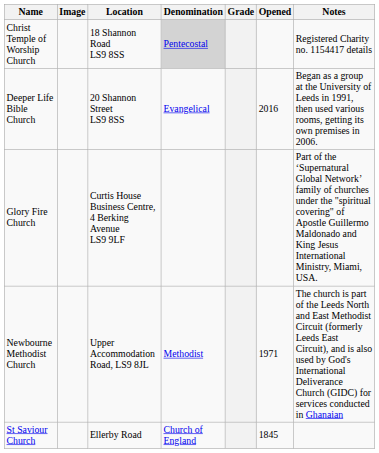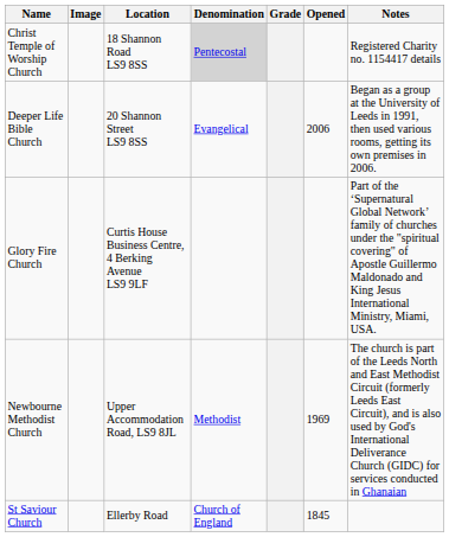 <table class="wikitable sortable">
 <tr>
 <th>Name</th>
 <th class="unsortable">Image</th>
 <th>Location</th>
 <th>Denomination</th>
 <th>Grade</th>
 <th>Opened</th>
 <th class="unsortable">Notes</th>
 </tr>
 <tr>
 <td>Christ Temple of Worship Church </td>
 <td></td>
 <td>18 Shannon Road<br>LS9 8SS</td>
 <td style="background: lightgrey;"><a href='#'>Pentecostal</a></td>
 <th></th>
 <td></td>
 <td>Registered Charity no. 1154417 details</td>
 </tr>
 <tr>
 <td>Deeper Life Bible Church</td>
 <td></td>
 <td>20 Shannon Street<br>LS9 8SS</td>
 <td><a href='#'>Evangelical</a></td>
 <th></th>
-<td>2016</td>
+<td>2006</td>
 <td>Began as a group at the University of Leeds in 1991, then used various rooms, getting its own premises in 2006.</td>
 </tr>
 <tr>
 <td>Glory Fire Church </td>
 <td></td>
 <td>Curtis House Business Centre, 4 Berking Avenue<br>LS9 9LF</td>
 <td></td>
 <th></th>
 <td></td>
 <td>Part of the ‘Supernatural Global Network’ family of churches under the "spiritual covering" of Apostle Guillermo Maldonado and King Jesus International Ministry, Miami, USA.</td>
 </tr>
 <tr>
 <td>Newbourne Methodist Church </td>
 <td></td>
 <td>Upper Accommodation Road, LS9 8JL</td>
 <td><a href='#'>Methodist</a></td>
 <th></th>
-<td>1971</td>
+<td>1969</td>
 <td>The church is part of the Leeds North and East Methodist Circuit (formerly Leeds East Circuit), and is also used by God's International Deliverance Church (GIDC) for services conducted in <a href='#'>Ghanaian</a></td>
 </tr>
 <tr>
 <td><a href='#'>St Saviour Church</a></td>
 <td></td>
 <td>Ellerby Road</td>
 <td><a href='#'>Church of England</a></td>
 <th></th>
 <td>1845</td>
 <td></td>
 </tr>
 </table>
